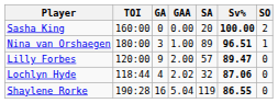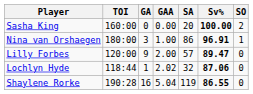 <table class="wikitable sortable" style="text-align:center;">
 <tr>
 <th>Player</th>
 <th>TOI</th>
 <th>GA</th>
 <th>GAA</th>
 <th>SA</th>
 <th>Sv%</th>
 <th>SO</th>
 </tr>
 <tr>
 <td style="text-align:left;"> <a href='#'>Sasha King</a></td>
 <td>160:00</td>
 <td>0</td>
 <td>0.00</td>
 <td>20</td>
 <td><strong>100.00</strong></td>
 <td>2</td>
 </tr>
 <tr>
 <td style="text-align:left;"> <a href='#'>Nina van Orshaegen</a></td>
 <td>180:00</td>
 <td>3</td>
 <td>1.00</td>
-<td>89</td>
-<td><strong>96.51</strong></td>
+<td>86</td>
+<td><strong>96.91</strong></td>
 <td>1</td>
 </tr>
 <tr>
 <td style="text-align:left;"> <a href='#'>Lilly Forbes</a></td>
 <td>120:00</td>
 <td>9</td>
 <td>2.00</td>
 <td>57</td>
 <td><strong>89.47</strong></td>
 <td>0</td>
 </tr>
 <tr>
 <td style="text-align:left;"> <a href='#'>Lochlyn Hyde</a></td>
 <td>118:44</td>
-<td>4</td>
+<td>1</td>
 <td>2.02</td>
 <td>32</td>
 <td><strong>87.06</strong></td>
 <td>0</td>
 </tr>
 <tr>
 <td style="text-align:left;"> <a href='#'>Shaylene Rorke</a></td>
 <td>190:28</td>
 <td>16</td>
 <td>5.04</td>
 <td>119</td>
 <td><strong>86.55</strong></td>
 <td>0</td>
 </tr>
 </table>
